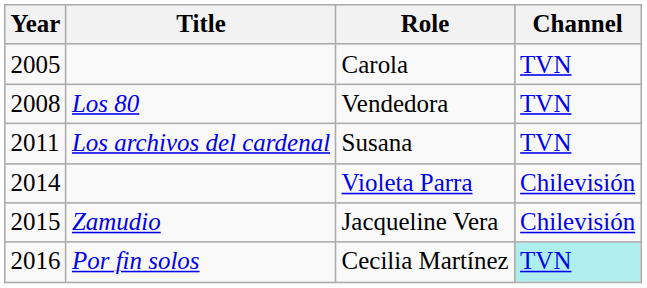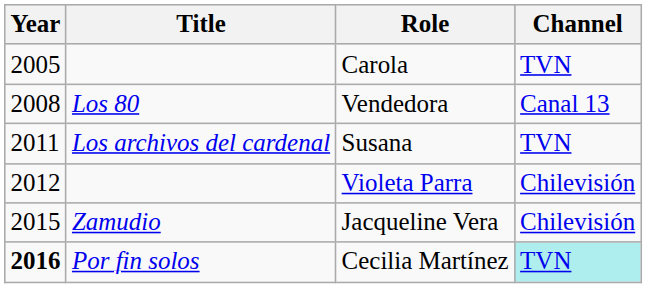 <table class="wikitable">
 <tr>
 <th>Year</th>
 <th>Title</th>
 <th>Role</th>
 <th>Channel</th>
 </tr>
 <tr>
 <td>2005</td>
 <td><em></em></td>
 <td>Carola</td>
 <td><a href='#'>TVN</a></td>
 </tr>
 <tr>
 <td>2008</td>
 <td><em><a href='#'>Los 80</a></em></td>
 <td>Vendedora</td>
-<td><a href='#'>TVN</a></td>
+<td><a href='#'>Canal 13</a></td>
 </tr>
 <tr>
 <td>2011</td>
 <td><em><a href='#'>Los archivos del cardenal</a></em></td>
 <td>Susana</td>
 <td><a href='#'>TVN</a></td>
 </tr>
 <tr>
-<td>2014</td>
+<td>2012</td>
 <td><em></em></td>
 <td><a href='#'>Violeta Parra</a></td>
 <td><a href='#'>Chilevisión</a></td>
 </tr>
 <tr>
 <td>2015</td>
 <td><em><a href='#'>Zamudio</a></em></td>
 <td>Jacqueline Vera</td>
 <td><a href='#'>Chilevisión</a></td>
 </tr>
 <tr>
-<td>2016</td>
+<td><strong>2016</strong></td>
 <td><em><a href='#'>Por fin solos</a></em></td>
 <td>Cecilia Martínez</td>
 <td style="background: paleturquoise;"><a href='#'>TVN</a></td>
 </tr>
 </table>
